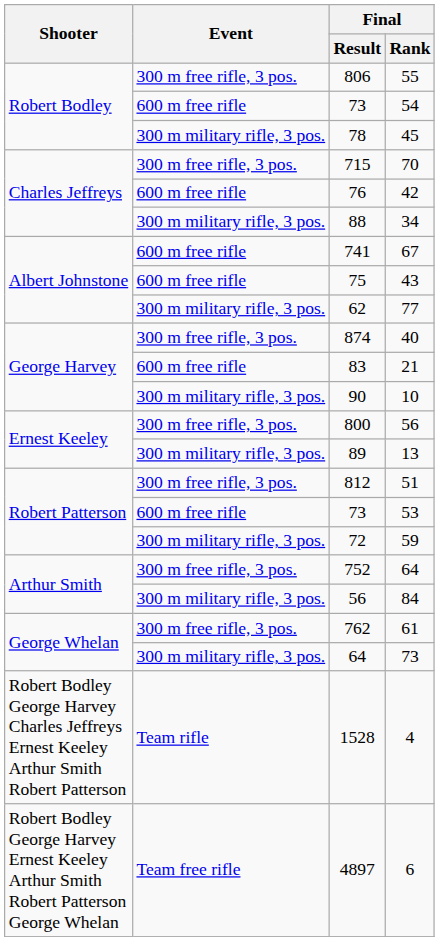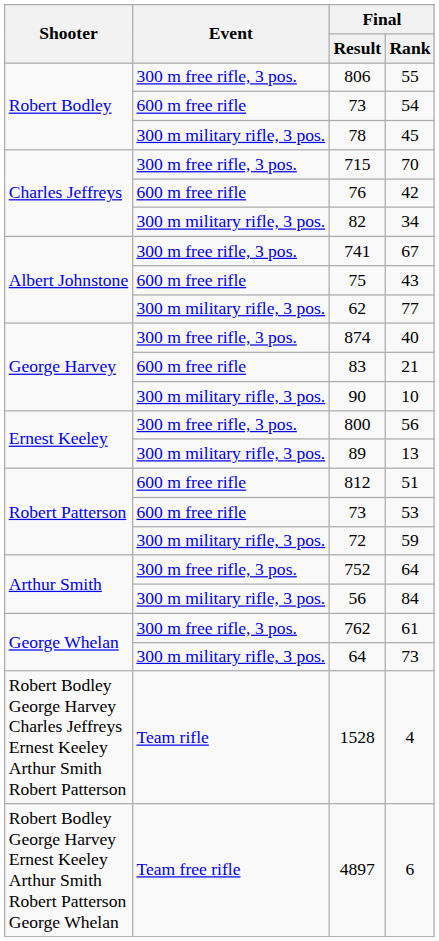 <table class=wikitable style="font-size:90%">
 <tr>
 <th rowspan=2>Shooter</th>
 <th rowspan=2>Event</th>
 <th colspan=2>Final</th>
 </tr>
 <tr>
 <th>Result</th>
 <th>Rank</th>
 </tr>
 <tr>
 <td rowspan=3><a href='#'>Robert Bodley</a></td>
 <td><a href='#'>300 m free rifle, 3 pos.</a></td>
 <td align=center>806</td>
 <td align=center>55</td>
 </tr>
 <tr>
 <td><a href='#'>600 m free rifle</a></td>
 <td align=center>73</td>
 <td align=center>54</td>
 </tr>
 <tr>
 <td><a href='#'>300 m military rifle, 3 pos.</a></td>
 <td align=center>78</td>
 <td align=center>45</td>
 </tr>
 <tr>
 <td rowspan=3><a href='#'>Charles Jeffreys</a></td>
 <td><a href='#'>300 m free rifle, 3 pos.</a></td>
 <td align=center>715</td>
 <td align=center>70</td>
 </tr>
 <tr>
 <td><a href='#'>600 m free rifle</a></td>
 <td align=center>76</td>
 <td align=center>42</td>
 </tr>
 <tr>
 <td><a href='#'>300 m military rifle, 3 pos.</a></td>
-<td align=center>88</td>
+<td align=center>82</td>
 <td align=center>34</td>
 </tr>
 <tr>
 <td rowspan=3><a href='#'>Albert Johnstone</a></td>
-<td><a href='#'>600 m free rifle</a></td>
+<td><a href='#'>300 m free rifle, 3 pos.</a></td>
 <td align=center>741</td>
 <td align=center>67</td>
 </tr>
 <tr>
 <td><a href='#'>600 m free rifle</a></td>
 <td align=center>75</td>
 <td align=center>43</td>
 </tr>
 <tr>
 <td><a href='#'>300 m military rifle, 3 pos.</a></td>
 <td align=center>62</td>
 <td align=center>77</td>
 </tr>
 <tr>
 <td rowspan=3><a href='#'>George Harvey</a></td>
 <td><a href='#'>300 m free rifle, 3 pos.</a></td>
 <td align=center>874</td>
 <td align=center>40</td>
 </tr>
 <tr>
 <td><a href='#'>600 m free rifle</a></td>
 <td align=center>83</td>
 <td align=center>21</td>
 </tr>
 <tr>
 <td><a href='#'>300 m military rifle, 3 pos.</a></td>
 <td align=center>90</td>
 <td align=center>10</td>
 </tr>
 <tr>
 <td rowspan=2><a href='#'>Ernest Keeley</a></td>
 <td><a href='#'>300 m free rifle, 3 pos.</a></td>
 <td align=center>800</td>
 <td align=center>56</td>
 </tr>
 <tr>
 <td><a href='#'>300 m military rifle, 3 pos.</a></td>
 <td align=center>89</td>
 <td align=center>13</td>
 </tr>
 <tr>
 <td rowspan=3><a href='#'>Robert Patterson</a></td>
-<td><a href='#'>300 m free rifle, 3 pos.</a></td>
+<td><a href='#'>600 m free rifle</a></td>
 <td align=center>812</td>
 <td align=center>51</td>
 </tr>
 <tr>
 <td><a href='#'>600 m free rifle</a></td>
 <td align=center>73</td>
 <td align=center>53</td>
 </tr>
 <tr>
 <td><a href='#'>300 m military rifle, 3 pos.</a></td>
 <td align=center>72</td>
 <td align=center>59</td>
 </tr>
 <tr>
 <td rowspan=2><a href='#'>Arthur Smith</a></td>
 <td><a href='#'>300 m free rifle, 3 pos.</a></td>
 <td align=center>752</td>
 <td align=center>64</td>
 </tr>
 <tr>
 <td><a href='#'>300 m military rifle, 3 pos.</a></td>
 <td align=center>56</td>
 <td align=center>84</td>
 </tr>
 <tr>
 <td rowspan=2><a href='#'>George Whelan</a></td>
 <td><a href='#'>300 m free rifle, 3 pos.</a></td>
 <td align=center>762</td>
 <td align=center>61</td>
 </tr>
 <tr>
 <td><a href='#'>300 m military rifle, 3 pos.</a></td>
 <td align=center>64</td>
 <td align=center>73</td>
 </tr>
 <tr>
 <td>Robert Bodley <br> George Harvey <br> Charles Jeffreys <br> Ernest Keeley <br> Arthur Smith <br> Robert Patterson</td>
 <td><a href='#'>Team rifle</a></td>
 <td align=center>1528</td>
 <td align=center>4</td>
 </tr>
 <tr>
 <td>Robert Bodley <br> George Harvey <br> Ernest Keeley <br> Arthur Smith <br> Robert Patterson <br> George Whelan</td>
 <td><a href='#'>Team free rifle</a></td>
 <td align=center>4897</td>
 <td align=center>6</td>
 </tr>
 </table>
